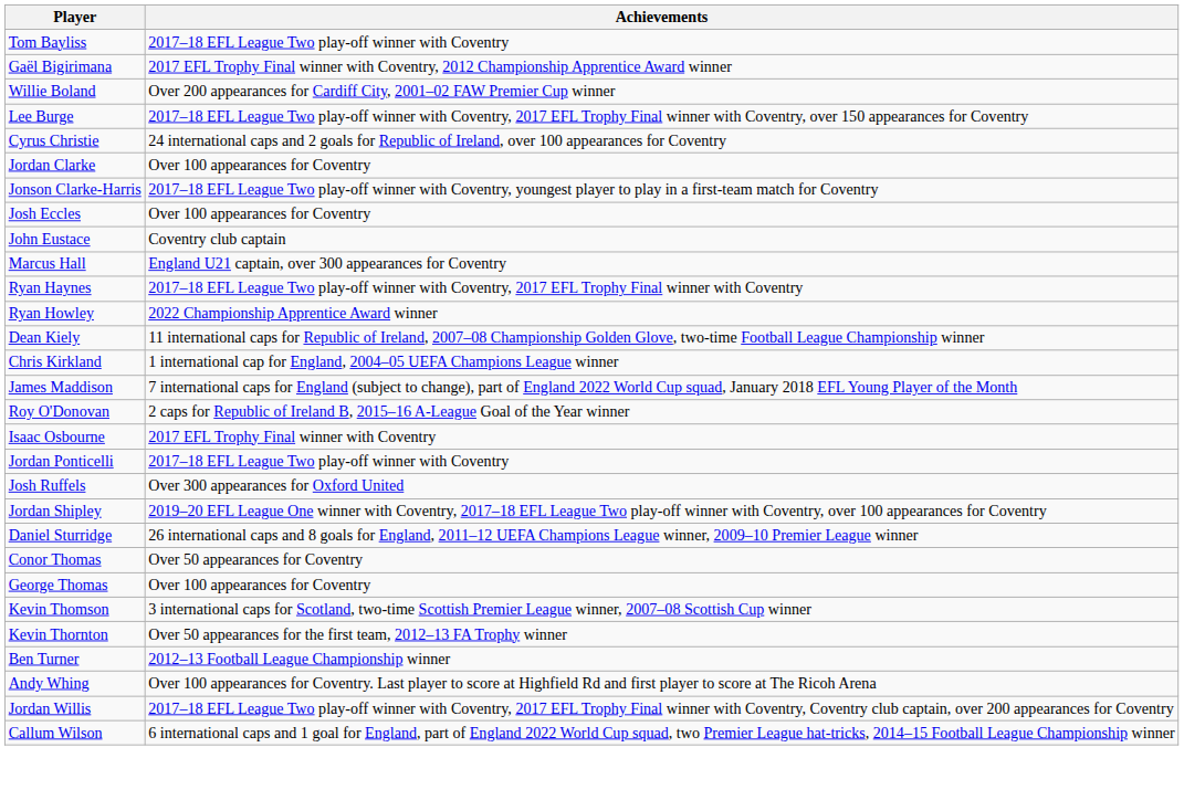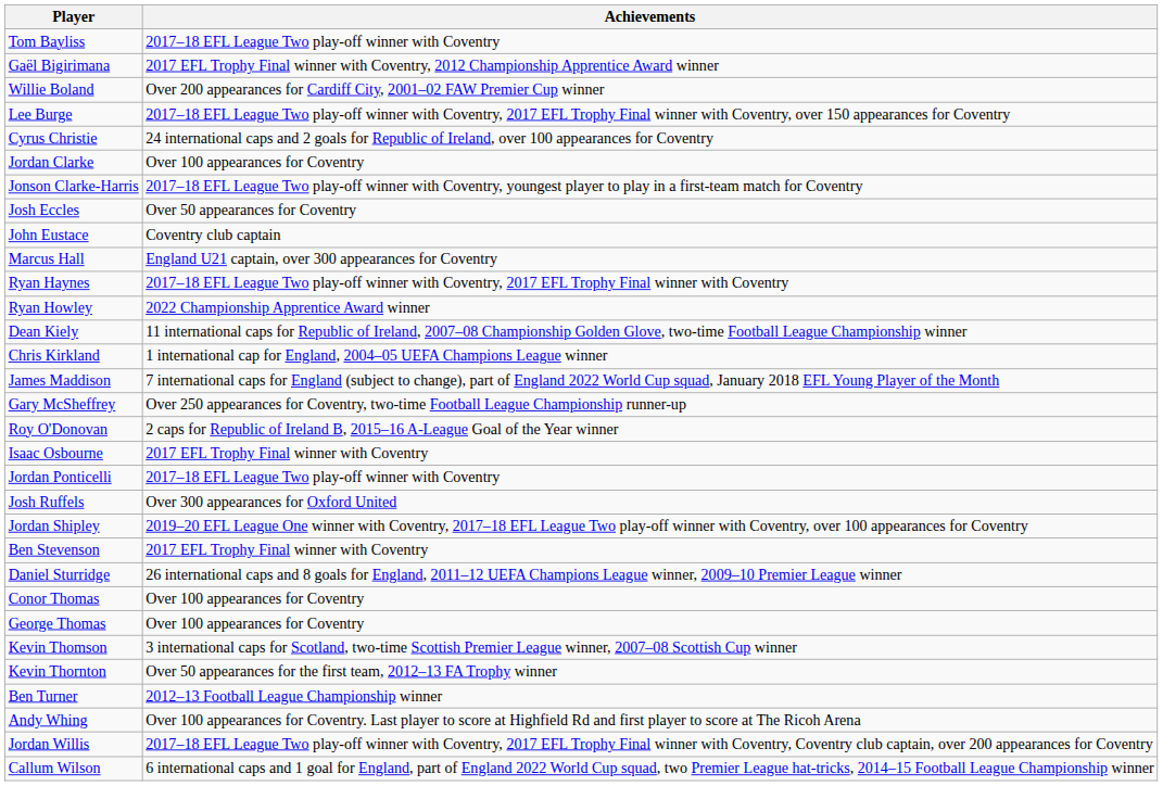 <table class="wikitable">
 <tr>
 <th>Player</th>
 <th>Achievements</th>
 </tr>
 <tr>
 <td> <a href='#'>Tom Bayliss</a></td>
 <td><a href='#'>2017–18 EFL League Two</a> play-off winner with Coventry</td>
 </tr>
 <tr>
 <td> <a href='#'>Gaël Bigirimana</a></td>
 <td><a href='#'>2017 EFL Trophy Final</a> winner with Coventry, <a href='#'>2012 Championship Apprentice Award</a> winner</td>
 </tr>
 <tr>
 <td> <a href='#'>Willie Boland</a></td>
 <td>Over 200 appearances for <a href='#'>Cardiff City</a>, <a href='#'>2001–02 FAW Premier Cup</a> winner</td>
 </tr>
 <tr>
 <td> <a href='#'>Lee Burge</a></td>
 <td><a href='#'>2017–18 EFL League Two</a> play-off winner with Coventry, <a href='#'>2017 EFL Trophy Final</a> winner with Coventry, over 150 appearances for Coventry</td>
 </tr>
 <tr>
 <td> <a href='#'>Cyrus Christie</a></td>
 <td>24 international caps and 2 goals for <a href='#'>Republic of Ireland</a>, over 100 appearances for Coventry</td>
 </tr>
 <tr>
 <td> <a href='#'>Jordan Clarke</a></td>
 <td>Over 100 appearances for Coventry</td>
 </tr>
 <tr>
 <td> <a href='#'>Jonson Clarke-Harris</a></td>
 <td><a href='#'>2017–18 EFL League Two</a> play-off winner with Coventry, youngest player to play in a first-team match for Coventry</td>
 </tr>
 <tr>
 <td> <a href='#'>Josh Eccles</a></td>
-<td>Over 100 appearances for Coventry</td>
+<td>Over 50 appearances for Coventry</td>
 </tr>
 <tr>
 <td> <a href='#'>John Eustace</a></td>
 <td>Coventry club captain</td>
 </tr>
 <tr>
 <td> <a href='#'>Marcus Hall</a></td>
 <td><a href='#'>England U21</a> captain, over 300 appearances for Coventry</td>
 </tr>
 <tr>
 <td> <a href='#'>Ryan Haynes</a></td>
 <td><a href='#'>2017–18 EFL League Two</a> play-off winner with Coventry, <a href='#'>2017 EFL Trophy Final</a> winner with Coventry</td>
 </tr>
 <tr>
 <td> <a href='#'>Ryan Howley</a></td>
 <td><a href='#'>2022 Championship Apprentice Award</a> winner</td>
 </tr>
 <tr>
 <td> <a href='#'>Dean Kiely</a></td>
 <td>11 international caps for <a href='#'>Republic of Ireland</a>, <a href='#'>2007–08 Championship Golden Glove</a>, two-time <a href='#'>Football League Championship</a> winner</td>
 </tr>
 <tr>
 <td> <a href='#'>Chris Kirkland</a></td>
 <td>1 international cap for <a href='#'>England</a>, <a href='#'>2004–05 UEFA Champions League</a> winner</td>
 </tr>
 <tr>
 <td> <a href='#'>James Maddison</a></td>
 <td>7 international caps for <a href='#'>England</a> (subject to change), part of <a href='#'>England 2022 World Cup squad</a>, January 2018 <a href='#'>EFL Young Player of the Month</a></td>
 </tr>
 <tr>
+<td> <a href='#'>Gary McSheffrey</a></td>
+<td>Over 250 appearances for Coventry, two-time <a href='#'>Football League Championship</a> runner-up</td>
+</tr>
+<tr>
 <td> <a href='#'>Roy O'Donovan</a></td>
 <td>2 caps for <a href='#'>Republic of Ireland B</a>, <a href='#'>2015–16 A-League</a> Goal of the Year winner</td>
 </tr>
 <tr>
 <td> <a href='#'>Isaac Osbourne</a></td>
 <td><a href='#'>2017 EFL Trophy Final</a> winner with Coventry</td>
 </tr>
 <tr>
 <td> <a href='#'>Jordan Ponticelli</a></td>
 <td><a href='#'>2017–18 EFL League Two</a> play-off winner with Coventry</td>
 </tr>
 <tr>
 <td> <a href='#'>Josh Ruffels</a></td>
 <td>Over 300 appearances for <a href='#'>Oxford United</a></td>
 </tr>
 <tr>
 <td> <a href='#'>Jordan Shipley</a></td>
 <td><a href='#'>2019–20 EFL League One</a> winner with Coventry, <a href='#'>2017–18 EFL League Two</a> play-off winner with Coventry, over 100 appearances for Coventry</td>
 </tr>
 <tr>
+<td> <a href='#'>Ben Stevenson</a></td>
+<td><a href='#'>2017 EFL Trophy Final</a> winner with Coventry</td>
+</tr>
+<tr>
 <td> <a href='#'>Daniel Sturridge</a></td>
 <td>26 international caps and 8 goals for <a href='#'>England</a>, <a href='#'>2011–12 UEFA Champions League</a> winner, <a href='#'>2009–10 Premier League</a> winner</td>
 </tr>
 <tr>
 <td> <a href='#'>Conor Thomas</a></td>
-<td>Over 50 appearances for Coventry</td>
+<td>Over 100 appearances for Coventry</td>
 </tr>
 <tr>
 <td> <a href='#'>George Thomas</a></td>
 <td>Over 100 appearances for Coventry</td>
 </tr>
 <tr>
 <td> <a href='#'>Kevin Thomson</a></td>
 <td>3 international caps for <a href='#'>Scotland</a>, two-time <a href='#'>Scottish Premier League</a> winner, <a href='#'>2007–08 Scottish Cup</a> winner</td>
 </tr>
 <tr>
 <td> <a href='#'>Kevin Thornton</a></td>
 <td>Over 50 appearances for the first team, <a href='#'>2012–13 FA Trophy</a> winner</td>
 </tr>
 <tr>
 <td> <a href='#'>Ben Turner</a></td>
 <td><a href='#'>2012–13 Football League Championship</a> winner</td>
 </tr>
 <tr>
 <td> <a href='#'>Andy Whing</a></td>
 <td>Over 100 appearances for Coventry. Last player to score at Highfield Rd and first player to score at The Ricoh Arena</td>
 </tr>
 <tr>
 <td> <a href='#'>Jordan Willis</a></td>
 <td><a href='#'>2017–18 EFL League Two</a> play-off winner with Coventry, <a href='#'>2017 EFL Trophy Final</a> winner with Coventry, Coventry club captain, over 200 appearances for Coventry</td>
 </tr>
 <tr>
 <td> <a href='#'>Callum Wilson</a></td>
 <td>6 international caps and 1 goal for <a href='#'>England</a>, part of <a href='#'>England 2022 World Cup squad</a>,  two <a href='#'>Premier League hat-tricks</a>, <a href='#'>2014–15 Football League Championship</a> winner</td>
 </tr>
 </table>
